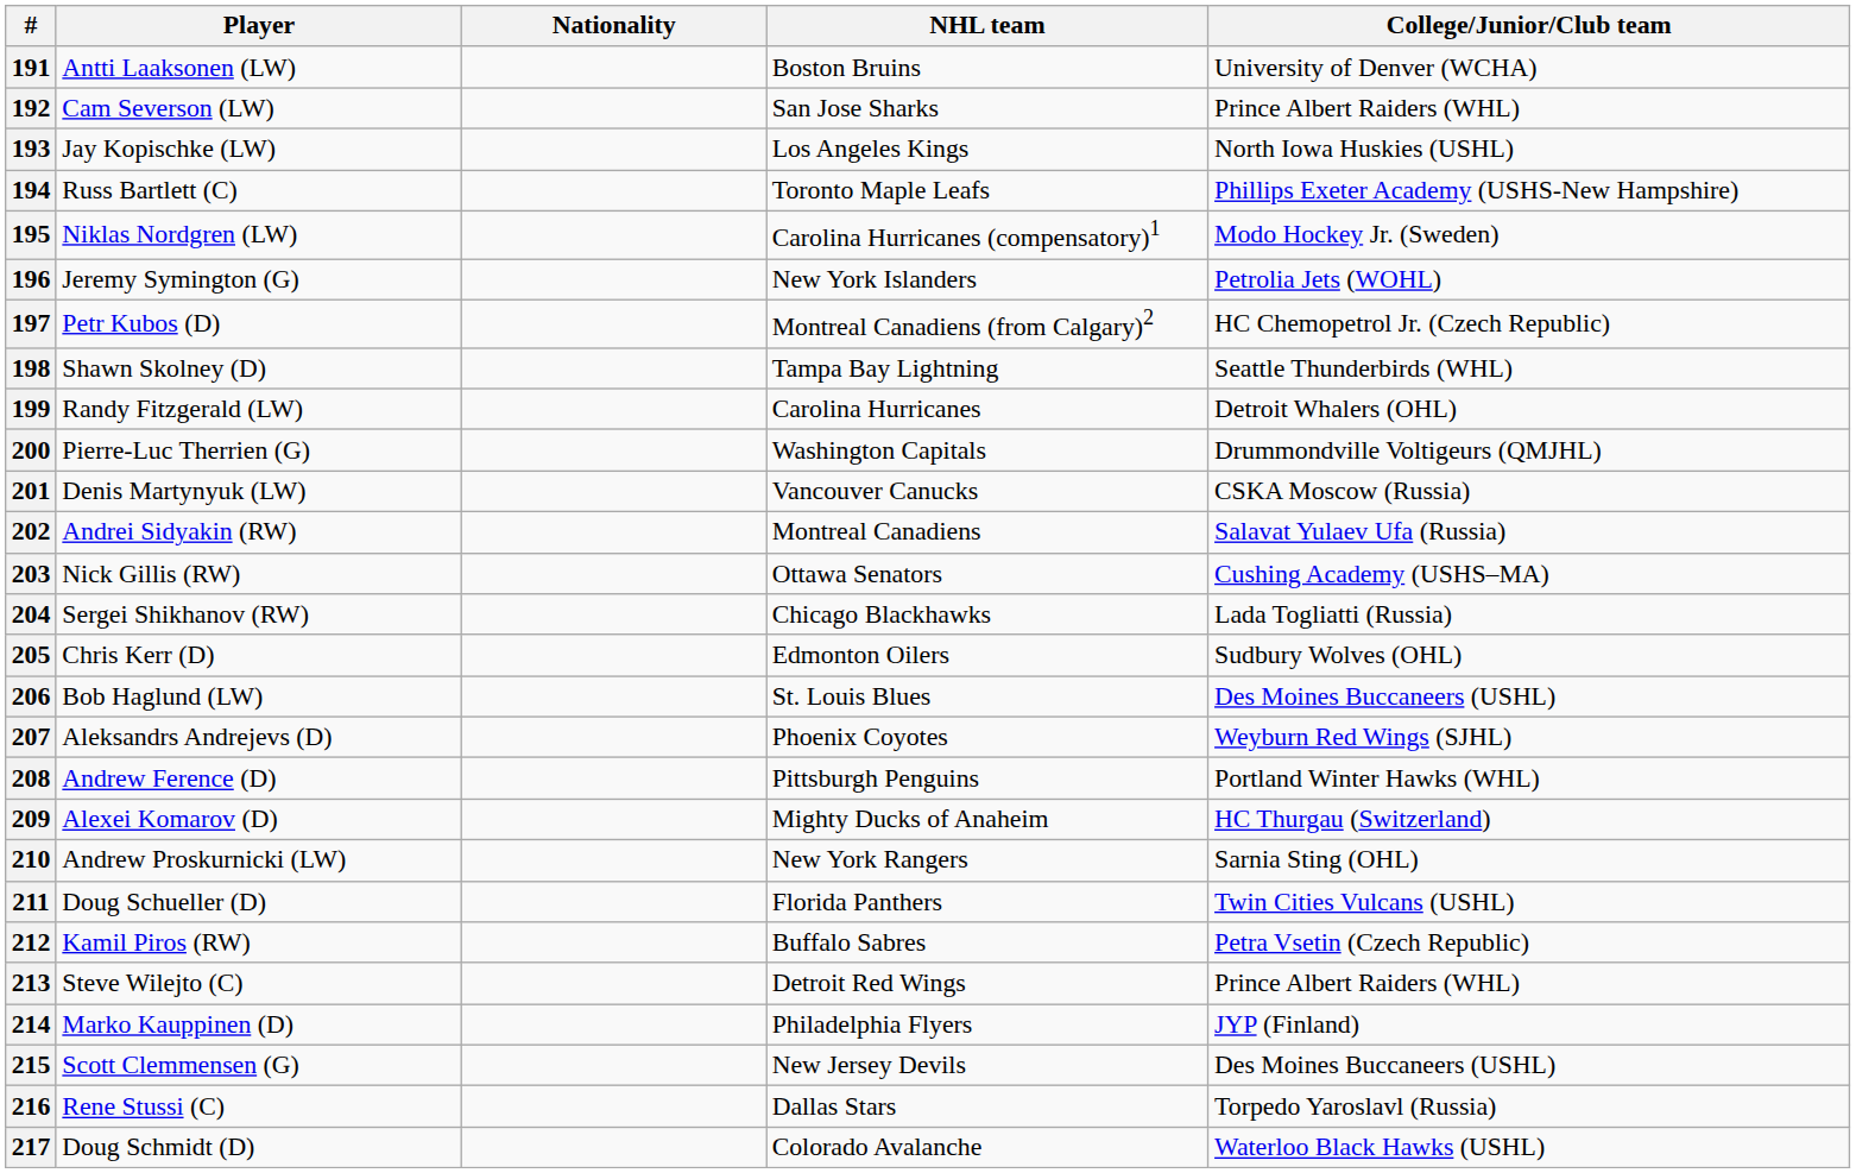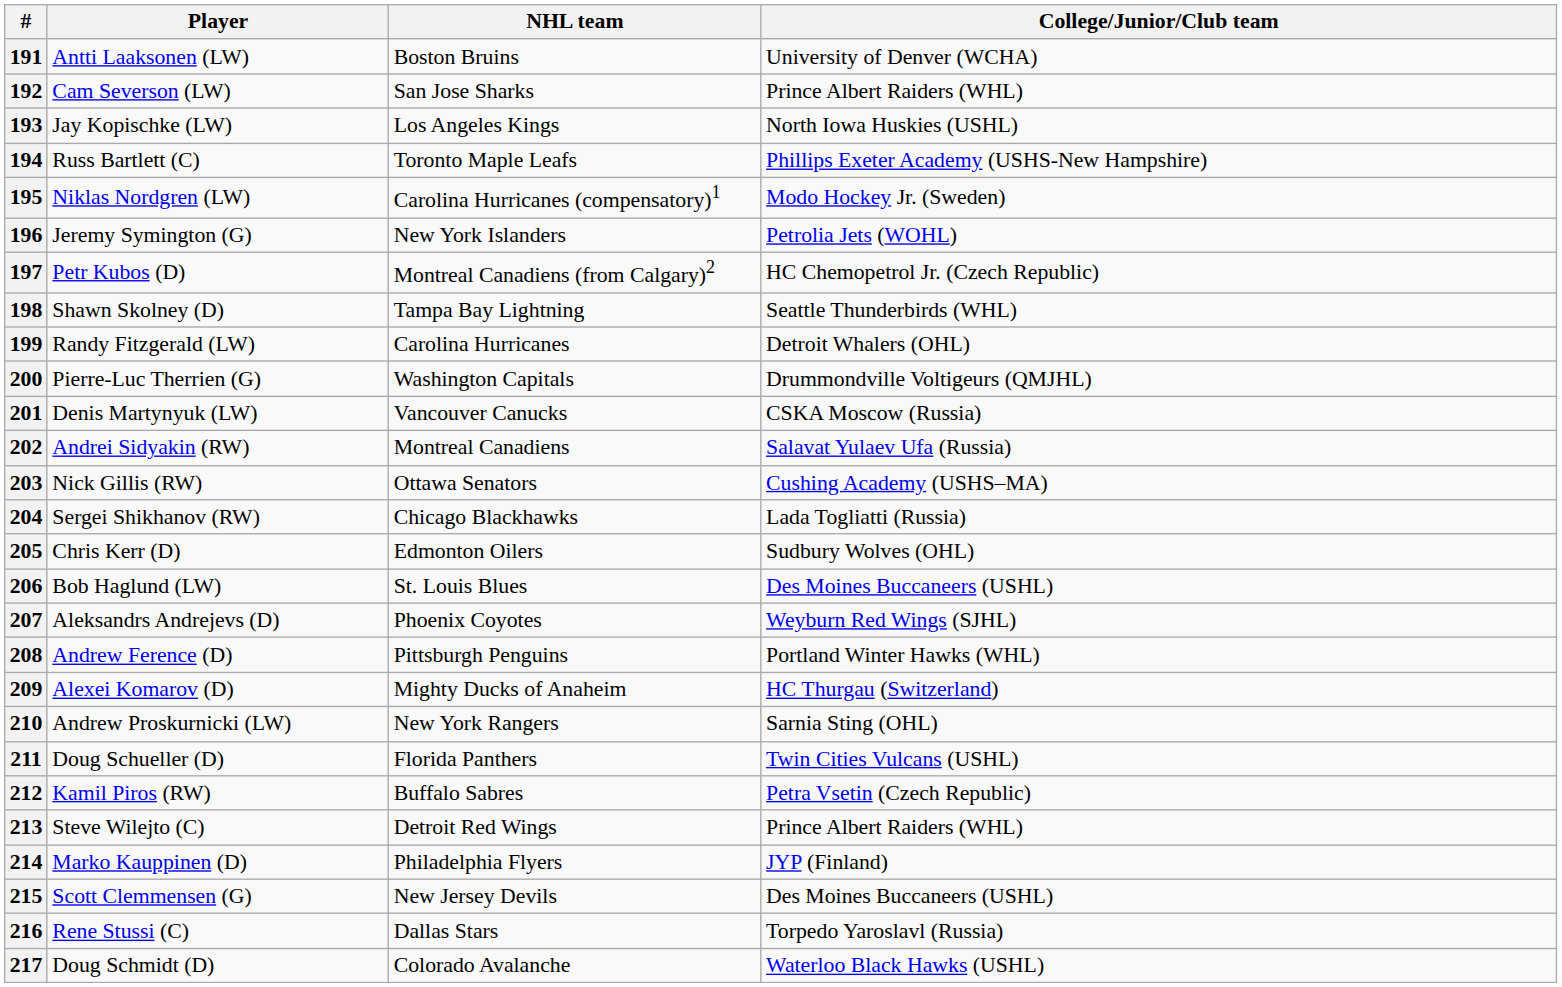 <table class="wikitable">
 <tr>
 <th bgcolor="#DDDDFF" width="2.75%">#</th>
 <th bgcolor="#DDDDFF" width="22.0%">Player</th>
-<th bgcolor="#DDDDFF" width="16.5%">Nationality</th>
 <th bgcolor="#DDDDFF" width="24.0%">NHL team</th>
 <th bgcolor="#DDDDFF" width="100.0%">College/Junior/Club team</th>
 </tr>
 <tr>
 <th>191</th>
 <td><a href='#'>Antti Laaksonen</a> (LW)</td>
-<td></td>
 <td>Boston Bruins</td>
 <td>University of Denver (WCHA)</td>
 </tr>
 <tr>
 <th>192</th>
 <td><a href='#'>Cam Severson</a> (LW)</td>
-<td></td>
 <td>San Jose Sharks</td>
 <td>Prince Albert Raiders (WHL)</td>
 </tr>
 <tr>
 <th>193</th>
 <td>Jay Kopischke (LW)</td>
-<td></td>
 <td>Los Angeles Kings</td>
 <td>North Iowa Huskies (USHL)</td>
 </tr>
 <tr>
 <th>194</th>
 <td>Russ Bartlett (C)</td>
-<td></td>
 <td>Toronto Maple Leafs</td>
 <td><a href='#'>Phillips Exeter Academy</a> (USHS-New Hampshire)</td>
 </tr>
 <tr>
 <th>195</th>
 <td><a href='#'>Niklas Nordgren</a> (LW)</td>
-<td></td>
 <td>Carolina Hurricanes (compensatory)<sup>1</sup></td>
 <td><a href='#'>Modo Hockey</a> Jr. (Sweden)</td>
 </tr>
 <tr>
 <th>196</th>
 <td>Jeremy Symington (G)</td>
-<td></td>
 <td>New York Islanders</td>
 <td><a href='#'>Petrolia Jets</a> (<a href='#'>WOHL</a>)</td>
 </tr>
 <tr>
 <th>197</th>
 <td><a href='#'>Petr Kubos</a> (D)</td>
-<td></td>
 <td>Montreal Canadiens (from Calgary)<sup>2</sup></td>
 <td>HC Chemopetrol Jr. (Czech Republic)</td>
 </tr>
 <tr>
 <th>198</th>
 <td>Shawn Skolney (D)</td>
-<td></td>
 <td>Tampa Bay Lightning</td>
 <td>Seattle Thunderbirds (WHL)</td>
 </tr>
 <tr>
 <th>199</th>
 <td>Randy Fitzgerald (LW)</td>
-<td></td>
 <td>Carolina Hurricanes</td>
 <td>Detroit Whalers (OHL)</td>
 </tr>
 <tr>
 <th>200</th>
 <td>Pierre-Luc Therrien (G)</td>
-<td></td>
 <td>Washington Capitals</td>
 <td>Drummondville Voltigeurs (QMJHL)</td>
 </tr>
 <tr>
 <th>201</th>
 <td>Denis Martynyuk (LW)</td>
-<td></td>
 <td>Vancouver Canucks</td>
 <td>CSKA Moscow (Russia)</td>
 </tr>
 <tr>
 <th>202</th>
 <td><a href='#'>Andrei Sidyakin</a> (RW)</td>
-<td></td>
 <td>Montreal Canadiens</td>
 <td><a href='#'>Salavat Yulaev Ufa</a> (Russia)</td>
 </tr>
 <tr>
 <th>203</th>
 <td>Nick Gillis (RW)</td>
-<td></td>
 <td>Ottawa Senators</td>
 <td><a href='#'>Cushing Academy</a> (USHS–MA)</td>
 </tr>
 <tr>
 <th>204</th>
 <td>Sergei Shikhanov (RW)</td>
-<td></td>
 <td>Chicago Blackhawks</td>
 <td>Lada Togliatti (Russia)</td>
 </tr>
 <tr>
 <th>205</th>
 <td>Chris Kerr (D)</td>
-<td></td>
 <td>Edmonton Oilers</td>
 <td>Sudbury Wolves (OHL)</td>
 </tr>
 <tr>
 <th>206</th>
 <td>Bob Haglund (LW)</td>
-<td></td>
 <td>St. Louis Blues</td>
 <td><a href='#'>Des Moines Buccaneers</a> (USHL)</td>
 </tr>
 <tr>
 <th>207</th>
 <td>Aleksandrs Andrejevs (D)</td>
-<td></td>
 <td>Phoenix Coyotes</td>
 <td><a href='#'>Weyburn Red Wings</a> (SJHL)</td>
 </tr>
 <tr>
 <th>208</th>
 <td><a href='#'>Andrew Ference</a> (D)</td>
-<td></td>
 <td>Pittsburgh Penguins</td>
 <td>Portland Winter Hawks (WHL)</td>
 </tr>
 <tr>
 <th>209</th>
 <td><a href='#'>Alexei Komarov</a> (D)</td>
-<td></td>
 <td>Mighty Ducks of Anaheim</td>
 <td><a href='#'>HC Thurgau</a> (<a href='#'>Switzerland</a>)</td>
 </tr>
 <tr>
 <th>210</th>
 <td>Andrew Proskurnicki (LW)</td>
-<td></td>
 <td>New York Rangers</td>
 <td>Sarnia Sting (OHL)</td>
 </tr>
 <tr>
 <th>211</th>
 <td>Doug Schueller (D)</td>
-<td></td>
 <td>Florida Panthers</td>
 <td><a href='#'>Twin Cities Vulcans</a> (USHL)</td>
 </tr>
 <tr>
 <th>212</th>
 <td><a href='#'>Kamil Piros</a> (RW)</td>
-<td></td>
 <td>Buffalo Sabres</td>
 <td><a href='#'>Petra Vsetin</a> (Czech Republic)</td>
 </tr>
 <tr>
 <th>213</th>
 <td>Steve Wilejto (C)</td>
-<td></td>
 <td>Detroit Red Wings</td>
 <td>Prince Albert Raiders (WHL)</td>
 </tr>
 <tr>
 <th>214</th>
 <td><a href='#'>Marko Kauppinen</a> (D)</td>
-<td></td>
 <td>Philadelphia Flyers</td>
 <td><a href='#'>JYP</a> (Finland)</td>
 </tr>
 <tr>
 <th>215</th>
 <td><a href='#'>Scott Clemmensen</a> (G)</td>
-<td></td>
 <td>New Jersey Devils</td>
 <td>Des Moines Buccaneers (USHL)</td>
 </tr>
 <tr>
 <th>216</th>
 <td><a href='#'>Rene Stussi</a> (C)</td>
-<td></td>
 <td>Dallas Stars</td>
 <td>Torpedo Yaroslavl (Russia)</td>
 </tr>
 <tr>
 <th>217</th>
 <td>Doug Schmidt (D)</td>
-<td></td>
 <td>Colorado Avalanche</td>
 <td><a href='#'>Waterloo Black Hawks</a> (USHL)</td>
 </tr>
 </table>
